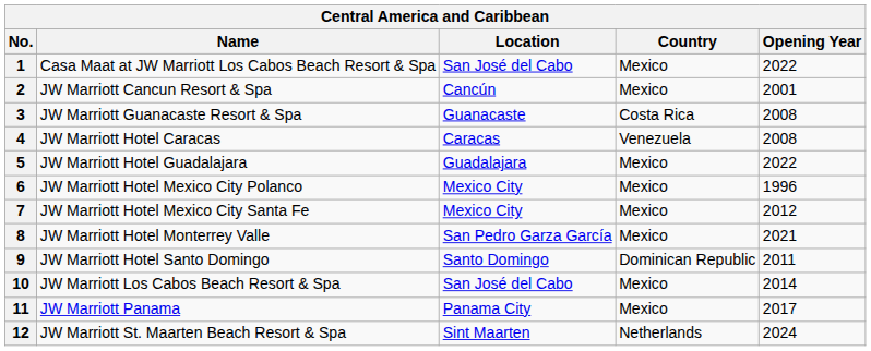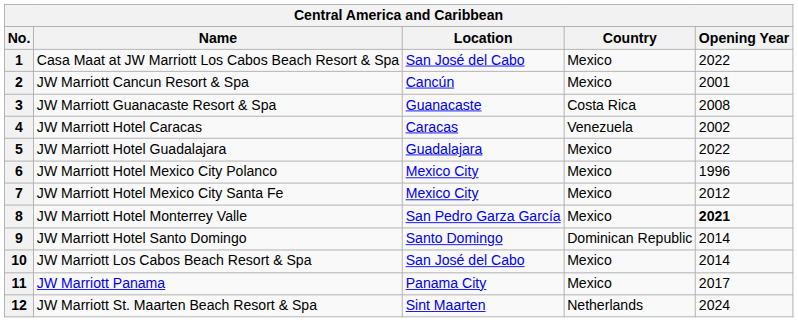 <table class="wikitable sortable">
 <tr>
 <th colspan="6">Central America and Caribbean</th>
 </tr>
 <tr>
 <th>No.</th>
 <th>Name</th>
 <th>Location</th>
 <th>Country</th>
 <th>Opening Year</th>
 </tr>
 <tr>
 <th>1</th>
 <td>Casa Maat at JW Marriott Los Cabos Beach Resort & Spa</td>
 <td><a href='#'>San José del Cabo</a></td>
 <td>Mexico</td>
 <td>2022</td>
 </tr>
 <tr>
 <th>2</th>
 <td>JW Marriott Cancun Resort & Spa</td>
 <td><a href='#'>Cancún</a></td>
 <td>Mexico</td>
 <td>2001</td>
 </tr>
 <tr>
 <th>3</th>
 <td>JW Marriott Guanacaste Resort & Spa</td>
 <td><a href='#'>Guanacaste</a></td>
 <td>Costa Rica</td>
 <td>2008</td>
 </tr>
 <tr>
 <th>4</th>
 <td>JW Marriott Hotel Caracas</td>
 <td><a href='#'>Caracas</a></td>
 <td>Venezuela</td>
-<td>2008</td>
+<td>2002</td>
 </tr>
 <tr>
 <th>5</th>
 <td>JW Marriott Hotel Guadalajara</td>
 <td><a href='#'>Guadalajara</a></td>
 <td>Mexico</td>
 <td>2022</td>
 </tr>
 <tr>
 <th>6</th>
 <td>JW Marriott Hotel Mexico City Polanco</td>
 <td><a href='#'>Mexico City</a></td>
 <td>Mexico</td>
 <td>1996</td>
 </tr>
 <tr>
 <th>7</th>
 <td>JW Marriott Hotel Mexico City Santa Fe</td>
 <td><a href='#'>Mexico City</a></td>
 <td>Mexico</td>
 <td>2012</td>
 </tr>
 <tr>
 <th>8</th>
 <td>JW Marriott Hotel Monterrey Valle</td>
 <td><a href='#'>San Pedro Garza García</a></td>
 <td>Mexico</td>
-<td>2021</td>
+<td><strong>2021</strong></td>
 </tr>
 <tr>
 <th>9</th>
 <td>JW Marriott Hotel Santo Domingo</td>
 <td><a href='#'>Santo Domingo</a></td>
 <td>Dominican Republic</td>
-<td>2011</td>
+<td>2014</td>
 </tr>
 <tr>
 <th>10</th>
 <td>JW Marriott Los Cabos Beach Resort & Spa</td>
 <td><a href='#'>San José del Cabo</a></td>
 <td>Mexico</td>
 <td>2014</td>
 </tr>
 <tr>
 <th>11</th>
 <td><a href='#'>JW Marriott Panama</a></td>
 <td><a href='#'>Panama City</a></td>
 <td>Mexico</td>
 <td>2017</td>
 </tr>
 <tr>
 <th>12</th>
 <td>JW Marriott St. Maarten Beach Resort & Spa</td>
 <td><a href='#'>Sint Maarten</a></td>
 <td>Netherlands</td>
 <td>2024</td>
 </tr>
 </table>
